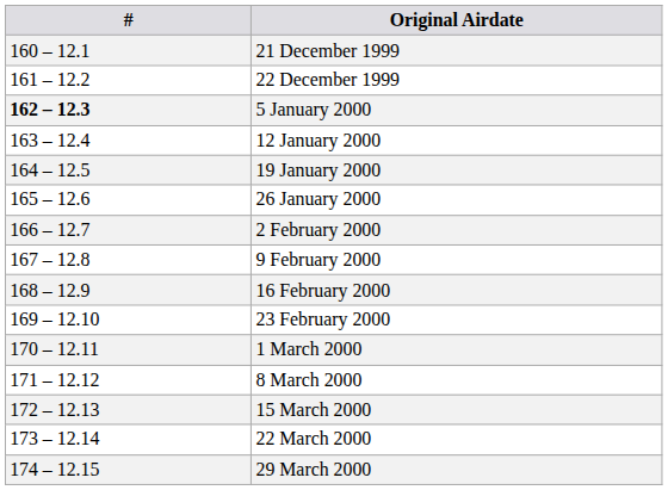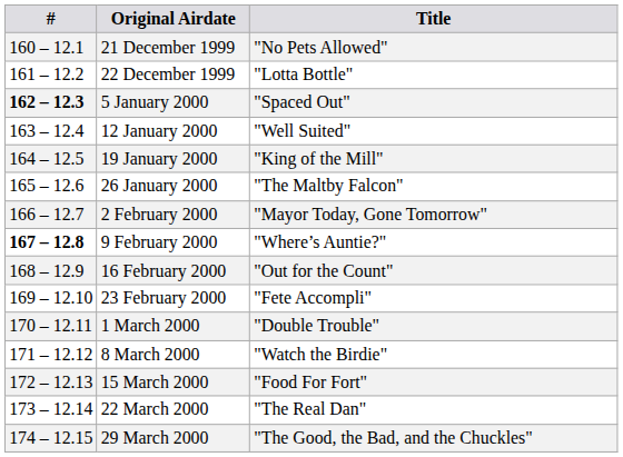 <table class="wikitable">
 <tr>
 <th style="background:#dedde2; width:15%;">#</th>
 <th style="background:#dedde2; width:25%;">Original Airdate</th>
+<th style="background:#dedde2;">Title</th>
 </tr>
 <tr style="background:#f2f2f2;"|>
 <td>160 – 12.1</td>
 <td>21 December 1999</td>
+<td>"No Pets Allowed"</td>
 </tr>
 <tr style="background:#fff;"|>
 <td>161 – 12.2</td>
 <td>22 December 1999</td>
+<td>"Lotta Bottle"</td>
 </tr>
 <tr style="background:#f2f2f2;"|>
 <td><strong>162 – 12.3</strong></td>
 <td>5 January 2000</td>
+<td>"Spaced Out"</td>
 </tr>
 <tr style="background:#fff;"|>
 <td>163 – 12.4</td>
 <td>12 January 2000</td>
+<td>"Well Suited"</td>
 </tr>
 <tr style="background:#f2f2f2;"|>
 <td>164 – 12.5</td>
 <td>19 January 2000</td>
+<td>"King of the Mill"</td>
 </tr>
 <tr style="background:#fff;"|>
 <td>165 – 12.6</td>
 <td>26 January 2000</td>
+<td>"The Maltby Falcon"</td>
 </tr>
 <tr style="background:#f2f2f2;"|>
 <td>166 – 12.7</td>
 <td>2 February 2000</td>
+<td>"Mayor Today, Gone Tomorrow"</td>
 </tr>
 <tr style="background:#fff;"|>
-<td>167 – 12.8</td>
+<td><strong>167 – 12.8</strong></td>
 <td>9 February 2000</td>
+<td>"Where’s Auntie?"</td>
 </tr>
 <tr style="background:#f2f2f2;"|>
 <td>168 – 12.9</td>
 <td>16 February 2000</td>
+<td>"Out for the Count"</td>
 </tr>
 <tr style="background:#fff;"|>
 <td>169 – 12.10</td>
 <td>23 February 2000</td>
+<td>"Fete Accompli"</td>
 </tr>
 <tr style="background:#f2f2f2;"|>
 <td>170 – 12.11</td>
 <td>1 March 2000</td>
+<td>"Double Trouble"</td>
 </tr>
 <tr style="background:#fff;"|>
 <td>171 – 12.12</td>
 <td>8 March 2000</td>
+<td>"Watch the Birdie"</td>
 </tr>
 <tr style="background:#f2f2f2;"|>
 <td>172 – 12.13</td>
 <td>15 March 2000</td>
+<td>"Food For Fort"</td>
 </tr>
 <tr style="background:#fff;"|>
 <td>173 – 12.14</td>
 <td>22 March 2000</td>
+<td>"The Real Dan"</td>
 </tr>
 <tr style="background:#f2f2f2;"|>
 <td>174 – 12.15</td>
 <td>29 March 2000</td>
+<td>"The Good, the Bad, and the Chuckles"</td>
 </tr>
 </table>
